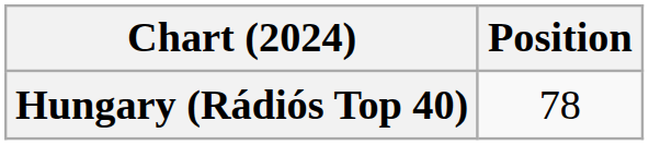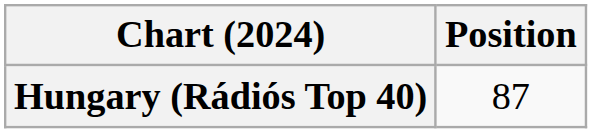 <table class="wikitable plainrowheaders" style="text-align:center;">
 <tr>
 <th>Chart (2024)</th>
 <th>Position</th>
 </tr>
 <tr>
 <th scope="row">Hungary (Rádiós Top 40)</th>
-<td>78</td>
+<td>87</td>
 </tr>
 </table>
